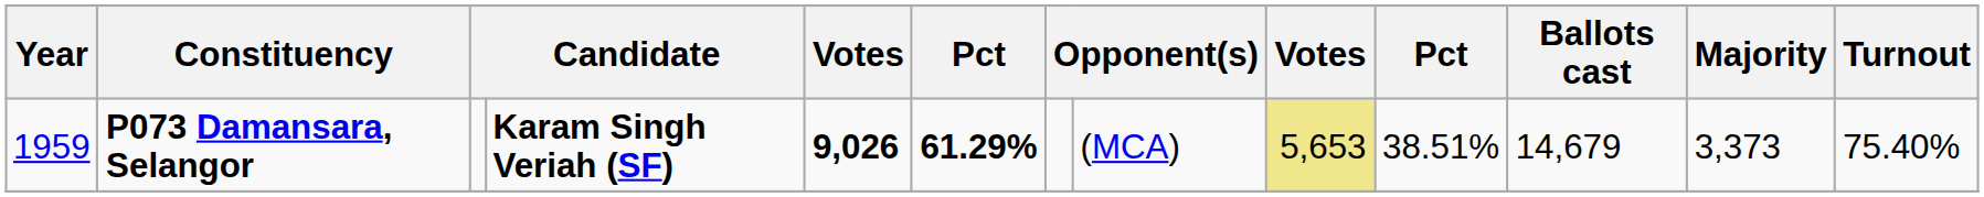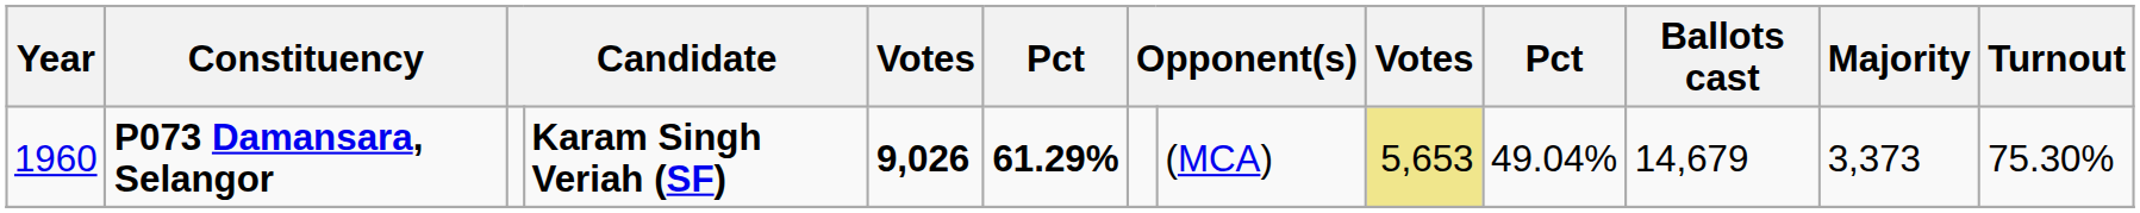 <table class="wikitable" style="margin:0.5em ; font-size:95%">
 <tr>
 <th>Year</th>
 <th>Constituency</th>
 <th colspan=2>Candidate</th>
 <th>Votes</th>
 <th>Pct</th>
 <th colspan=2>Opponent(s)</th>
 <th>Votes</th>
 <th>Pct</th>
 <th>Ballots cast</th>
 <th>Majority</th>
 <th>Turnout</th>
 </tr>
 <tr>
-<td><a href='#'>1959</a></td>
+<td><a href='#'>1960</a></td>
 <td><strong>P073 <a href='#'>Damansara</a>, Selangor</strong></td>
 <td></td>
 <td><strong>Karam Singh Veriah (<a href='#'>SF</a>)</strong></td>
 <td><strong>9,026</strong></td>
 <td><strong>61.29%</strong></td>
 <td></td>
 <td> (<a href='#'>MCA</a>)</td>
 <td align=right style="background: khaki;">5,653</td>
-<td>38.51%</td>
+<td>49.04%</td>
 <td>14,679</td>
 <td>3,373</td>
-<td>75.40%</td>
+<td>75.30%</td>
 </tr>
 <tr>
 </tr>
 </table>
